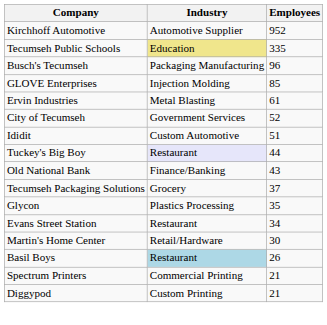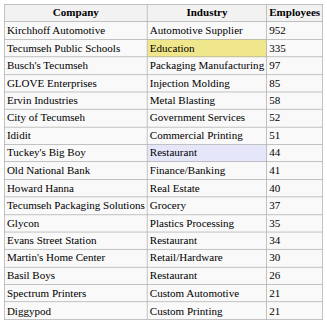 <table class="wikitable">
 <tr>
 <th>Company</th>
 <th>Industry</th>
 <th>Employees</th>
 </tr>
 <tr>
 <td>Kirchhoff Automotive</td>
 <td>Automotive Supplier</td>
 <td>952</td>
 </tr>
 <tr>
 <td>Tecumseh Public Schools</td>
 <td style="background: khaki;">Education</td>
 <td>335</td>
 </tr>
 <tr>
 <td>Busch's Tecumseh</td>
 <td>Packaging Manufacturing</td>
-<td>96</td>
+<td>97</td>
 </tr>
 <tr>
 <td>GLOVE Enterprises</td>
 <td>Injection Molding</td>
 <td>85</td>
 </tr>
 <tr>
 <td>Ervin Industries</td>
 <td>Metal Blasting</td>
-<td>61</td>
+<td>58</td>
 </tr>
 <tr>
 <td>City of Tecumseh</td>
 <td>Government Services</td>
 <td>52</td>
 </tr>
 <tr>
 <td>Ididit</td>
-<td>Custom Automotive</td>
+<td>Commercial Printing</td>
 <td>51</td>
 </tr>
 <tr>
 <td>Tuckey's Big Boy</td>
 <td style="background: lavender;">Restaurant</td>
 <td>44</td>
 </tr>
 <tr>
 <td>Old National Bank</td>
 <td>Finance/Banking</td>
-<td>43</td>
+<td>41</td>
+</tr>
+<tr>
+<td>Howard Hanna</td>
+<td>Real Estate</td>
+<td>40</td>
 </tr>
 <tr>
 <td>Tecumseh Packaging Solutions</td>
 <td>Grocery</td>
 <td>37</td>
 </tr>
 <tr>
 <td>Glycon</td>
 <td>Plastics Processing</td>
 <td>35</td>
 </tr>
 <tr>
 <td>Evans Street Station</td>
 <td>Restaurant</td>
 <td>34</td>
 </tr>
 <tr>
 <td>Martin's Home Center</td>
 <td>Retail/Hardware</td>
 <td>30</td>
 </tr>
 <tr>
 <td>Basil Boys</td>
-<td style="background: lightblue;">Restaurant</td>
+<td>Restaurant</td>
 <td>26</td>
 </tr>
 <tr>
 <td>Spectrum Printers</td>
-<td>Commercial Printing</td>
+<td>Custom Automotive</td>
 <td>21</td>
 </tr>
 <tr>
 <td>Diggypod</td>
 <td>Custom Printing</td>
 <td>21</td>
 </tr>
 </table>
